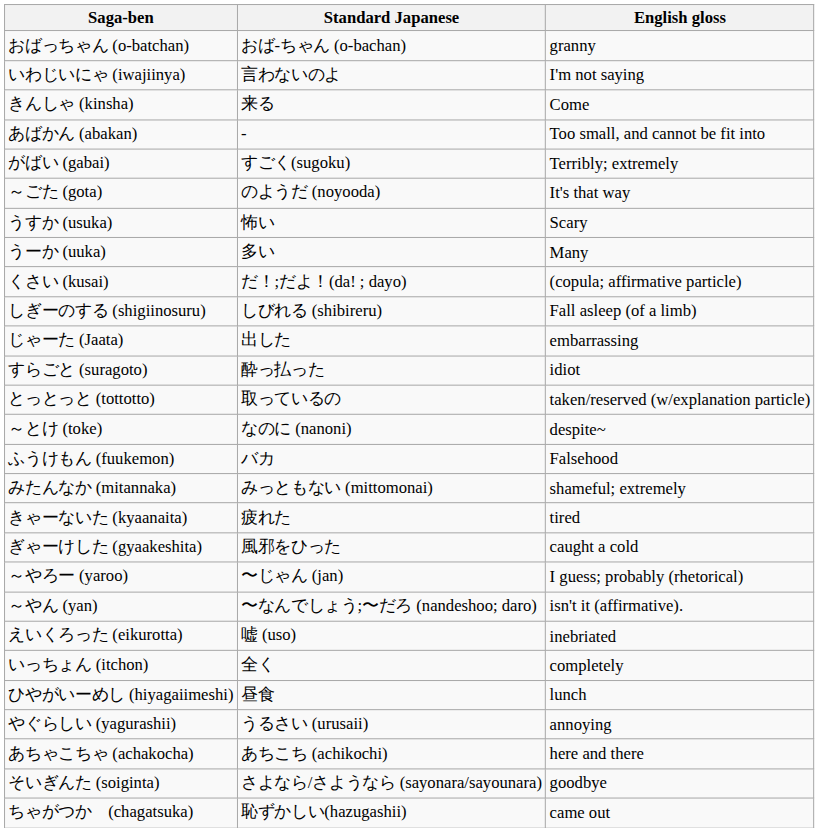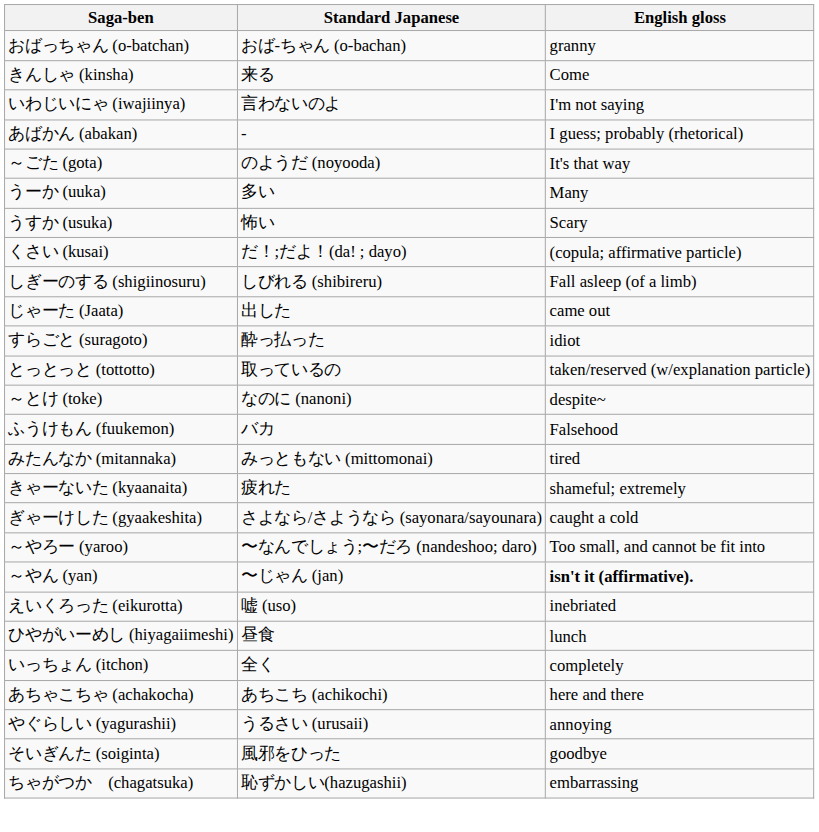 <table class="wikitable">
 <tr>
 <th>Saga-ben</th>
 <th>Standard Japanese</th>
 <th>English gloss</th>
 </tr>
 <tr>
 <td>おばっちゃん (o-batchan)</td>
 <td>おば-ちゃん (o-bachan)</td>
 <td>granny</td>
 </tr>
 <tr>
+<td>きんしゃ (kinsha)</td>
+<td>来る</td>
+<td>Come</td>
+</tr>
+<tr>
 <td>いわじいにゃ (iwajiinya)</td>
 <td>言わないのよ</td>
 <td>I'm not saying</td>
 </tr>
 <tr>
-<td>きんしゃ (kinsha)</td>
-<td>来る</td>
-<td>Come</td>
-</tr>
-<tr>
 <td>あばかん (abakan)</td>
 <td>-</td>
-<td>Too small, and cannot be fit into</td>
-</tr>
-<tr>
-<td>がばい (gabai)</td>
-<td>すごく(sugoku)</td>
-<td>Terribly; extremely</td>
+<td>I guess; probably (rhetorical)</td>
 </tr>
 <tr>
 <td>～ごた (gota)</td>
 <td>のようだ (noyooda)</td>
 <td>It's that way</td>
 </tr>
 <tr>
+<td>うーか (uuka)</td>
+<td>多い</td>
+<td>Many</td>
+</tr>
+<tr>
 <td>うすか (usuka)</td>
 <td>怖い</td>
 <td>Scary</td>
-</tr>
-<tr>
-<td>うーか (uuka)</td>
-<td>多い</td>
-<td>Many</td>
 </tr>
 <tr>
 <td>くさい (kusai)</td>
 <td>だ！;だよ！(da! ; dayo)</td>
 <td>(copula; affirmative particle)</td>
 </tr>
 <tr>
 <td>しぎーのする (shigiinosuru)</td>
 <td>しびれる (shibireru)</td>
 <td>Fall asleep (of a limb)</td>
 </tr>
 <tr>
 <td>じゃーた (Jaata)</td>
 <td>出した</td>
-<td>embarrassing</td>
+<td>came out</td>
 </tr>
 <tr>
 <td>すらごと (suragoto)</td>
 <td>酔っ払った</td>
 <td>idiot</td>
 </tr>
 <tr>
 <td>とっとっと (tottotto)</td>
 <td>取っているの</td>
 <td>taken/reserved (w/explanation particle)</td>
 </tr>
 <tr>
 <td>～とけ (toke)</td>
 <td>なのに (nanoni)</td>
 <td>despite~</td>
 </tr>
 <tr>
 <td>ふうけもん (fuukemon)</td>
 <td>バカ</td>
 <td>Falsehood</td>
 </tr>
 <tr>
 <td>みたんなか (mitannaka)</td>
 <td>みっともない (mittomonai)</td>
-<td>shameful; extremely</td>
+<td>tired</td>
 </tr>
 <tr>
 <td>きゃーないた (kyaanaita)</td>
 <td>疲れた</td>
-<td>tired</td>
+<td>shameful; extremely</td>
 </tr>
 <tr>
 <td>ぎゃーけした (gyaakeshita)</td>
-<td>風邪をひった</td>
+<td>さよなら/さようなら (sayonara/sayounara)</td>
 <td>caught a cold</td>
 </tr>
 <tr>
 <td>～やろー (yaroo)</td>
-<td>〜じゃん (jan)</td>
-<td>I guess; probably (rhetorical)</td>
+<td>〜なんでしょう;〜だろ (nandeshoo; daro)</td>
+<td>Too small, and cannot be fit into</td>
 </tr>
 <tr>
 <td>～やん (yan)</td>
-<td>〜なんでしょう;〜だろ (nandeshoo; daro)</td>
-<td>isn't it (affirmative).</td>
+<td>〜じゃん (jan)</td>
+<td><strong>isn't it (affirmative).</strong></td>
 </tr>
 <tr>
 <td>えいくろった (eikurotta)</td>
 <td>嘘 (uso)</td>
 <td>inebriated</td>
 </tr>
 <tr>
+<td>ひやがいーめし (hiyagaiimeshi)</td>
+<td>昼食</td>
+<td>lunch</td>
+</tr>
+<tr>
 <td>いっちょん (itchon)</td>
 <td>全く</td>
 <td>completely</td>
 </tr>
 <tr>
-<td>ひやがいーめし (hiyagaiimeshi)</td>
-<td>昼食</td>
-<td>lunch</td>
+<td>あちゃこちゃ (achakocha)</td>
+<td>あちこち (achikochi)</td>
+<td>here and there</td>
 </tr>
 <tr>
 <td>やぐらしい (yagurashii)</td>
 <td>うるさい (urusaii)</td>
 <td>annoying</td>
 </tr>
 <tr>
-<td>あちゃこちゃ (achakocha)</td>
-<td>あちこち (achikochi)</td>
-<td>here and there</td>
-</tr>
-<tr>
 <td>そいぎんた (soiginta)</td>
-<td>さよなら/さようなら (sayonara/sayounara)</td>
+<td>風邪をひった</td>
 <td>goodbye</td>
 </tr>
 <tr>
 <td>ちゃがつか　(chagatsuka)</td>
 <td>恥ずかしい(hazugashii)</td>
-<td>came out</td>
+<td>embarrassing</td>
 </tr>
 </table>
